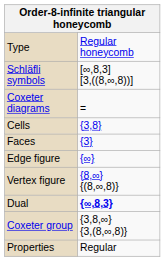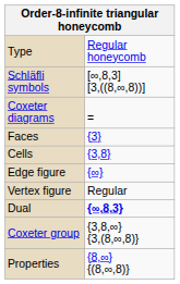 <table class="wikitable" align="right" style="margin-left:10px" width=240>
 <tr>
 <th bgcolor=#e8dcc3 colspan=2>Order-8-infinite triangular honeycomb</th>
 </tr>
 <tr>
 <td bgcolor=#e8dcc3>Type</td>
 <td><a href='#'>Regular honeycomb</a></td>
 </tr>
 <tr>
 <td bgcolor=#e8dcc3><a href='#'>Schläfli symbols</a></td>
 <td>[∞,8,3]<br>[3,((8,∞,8))]</td>
 </tr>
 <tr>
 <td bgcolor=#e8dcc3><a href='#'>Coxeter diagrams</a></td>
 <td><br> = </td>
 </tr>
 <tr>
+<td bgcolor=#e8dcc3>Faces</td>
+<td><a href='#'>{3}</a></td>
+</tr>
+<tr>
 <td bgcolor=#e8dcc3>Cells</td>
 <td><a href='#'>{3,8}</a> </td>
-</tr>
-<tr>
-<td bgcolor=#e8dcc3>Faces</td>
-<td><a href='#'>{3}</a></td>
 </tr>
 <tr>
 <td bgcolor=#e8dcc3>Edge figure</td>
 <td><a href='#'>{∞}</a></td>
 </tr>
 <tr>
 <td bgcolor=#e8dcc3>Vertex figure</td>
-<td><a href='#'>{8,∞}</a> <br>{(8,∞,8)} </td>
+<td>Regular</td>
 </tr>
 <tr>
 <td bgcolor=#e8dcc3>Dual</td>
 <td><strong><a href='#'>{∞,8,3}</a></strong></td>
 </tr>
 <tr>
 <td bgcolor=#e8dcc3><a href='#'>Coxeter group</a></td>
 <td>{3,8,∞}<br>{3,(8,∞,8)}</td>
 </tr>
 <tr>
 <td bgcolor=#e8dcc3>Properties</td>
-<td>Regular</td>
+<td><a href='#'>{8,∞}</a> <br>{(8,∞,8)} </td>
 </tr>
 </table>
